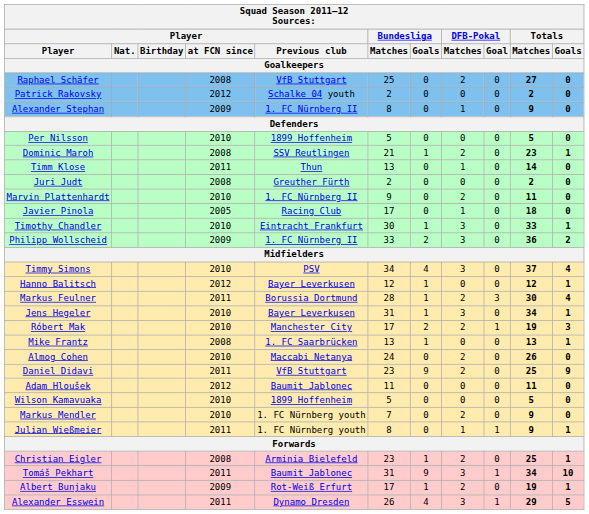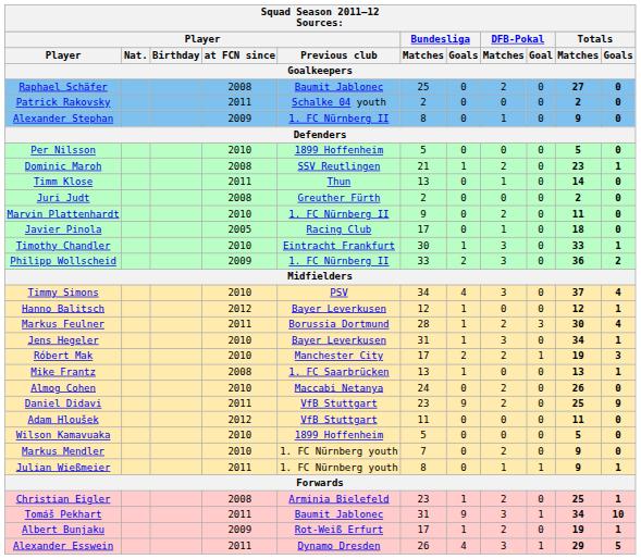 <table class="wikitable" style="font-size:95%">
 <tr style="text-align:center; background:#dcdcdc;">
 <th colspan="11">Squad Season 2011–12<br>Sources:</th>
 </tr>
 <tr style="text-align:center; background:#9c9c9c;">
 <th colspan="5">Player</th>
 <th colspan="2"><a href='#'>Bundesliga</a></th>
 <th colspan="2"><a href='#'>DFB-Pokal</a></th>
 <th colspan="2">Totals</th>
 </tr>
 <tr style="text-align:center; background:#dcdcdc;">
 <th>Player</th>
 <th>Nat.</th>
 <th>Birthday</th>
 <th>at FCN since</th>
 <th>Previous club</th>
 <th>Matches</th>
 <th>Goals</th>
 <th>Matches</th>
 <th>Goal</th>
 <th>Matches</th>
 <th>Goals</th>
 </tr>
 <tr style="text-align:center; background:#dcdcdc;">
 <th colspan="11">Goalkeepers</th>
 </tr>
 <tr style="text-align:center; background:#7ec0ee;">
 <td><a href='#'>Raphael Schäfer</a></td>
 <td></td>
 <td></td>
 <td>2008</td>
-<td><a href='#'>VfB Stuttgart</a></td>
+<td><a href='#'>Baumit Jablonec</a></td>
 <td>25</td>
 <td>0</td>
 <td>2</td>
 <td>0</td>
 <td><strong>27</strong></td>
 <td><strong>0</strong></td>
 </tr>
 <tr style="text-align:center; background:#7ec0ee;">
 <td><a href='#'>Patrick Rakovsky</a></td>
 <td></td>
 <td></td>
-<td>2012</td>
+<td>2011</td>
 <td><a href='#'>Schalke 04</a> youth</td>
 <td>2</td>
 <td>0</td>
 <td>0</td>
 <td>0</td>
 <td><strong>2</strong></td>
 <td><strong>0</strong></td>
 </tr>
 <tr style="text-align:center; background:#7ec0ee;">
 <td><a href='#'>Alexander Stephan</a></td>
 <td></td>
 <td></td>
 <td>2009</td>
 <td><a href='#'>1. FC Nürnberg II</a></td>
 <td>8</td>
 <td>0</td>
 <td>1</td>
 <td>0</td>
 <td><strong>9</strong></td>
 <td><strong>0</strong></td>
 </tr>
 <tr style="text-align:center; background:#dcdcdc;">
 <th colspan="11">Defenders</th>
 </tr>
 <tr style="text-align:center; background:#b9ffc5;">
 <td><a href='#'>Per Nilsson</a></td>
 <td></td>
 <td></td>
 <td>2010</td>
 <td><a href='#'>1899 Hoffenheim</a></td>
 <td>5</td>
 <td>0</td>
 <td>0</td>
 <td>0</td>
 <td><strong>5</strong></td>
 <td><strong>0</strong></td>
 </tr>
 <tr style="text-align:center; background:#b9ffc5;">
 <td><a href='#'>Dominic Maroh</a></td>
 <td></td>
 <td></td>
 <td>2008</td>
 <td><a href='#'>SSV Reutlingen</a></td>
 <td>21</td>
 <td>1</td>
 <td>2</td>
 <td>0</td>
 <td><strong>23</strong></td>
 <td><strong>1</strong></td>
 </tr>
 <tr style="text-align:center; background:#b9ffc5;">
 <td><a href='#'>Timm Klose</a></td>
 <td></td>
 <td></td>
 <td>2011</td>
 <td><a href='#'>Thun</a></td>
 <td>13</td>
 <td>0</td>
 <td>1</td>
 <td>0</td>
 <td><strong>14</strong></td>
 <td><strong>0</strong></td>
 </tr>
 <tr style="text-align:center; background:#b9ffc5;">
 <td><a href='#'>Juri Judt</a></td>
 <td></td>
 <td></td>
 <td>2008</td>
 <td><a href='#'>Greuther Fürth</a></td>
 <td>2</td>
 <td>0</td>
 <td>0</td>
 <td>0</td>
 <td><strong>2</strong></td>
 <td><strong>0</strong></td>
 </tr>
 <tr style="text-align:center; background:#b9ffc5;">
 <td><a href='#'>Marvin Plattenhardt</a></td>
 <td></td>
 <td></td>
 <td>2010</td>
 <td><a href='#'>1. FC Nürnberg II</a></td>
 <td>9</td>
 <td>0</td>
 <td>2</td>
 <td>0</td>
 <td><strong>11</strong></td>
 <td><strong>0</strong></td>
 </tr>
 <tr style="text-align:center; background:#b9ffc5;">
 <td><a href='#'>Javier Pinola</a></td>
 <td></td>
 <td></td>
 <td>2005</td>
 <td><a href='#'>Racing Club</a></td>
 <td>17</td>
 <td>0</td>
 <td>1</td>
 <td>0</td>
 <td><strong>18</strong></td>
 <td><strong>0</strong></td>
 </tr>
 <tr style="text-align:center; background:#b9ffc5;">
 <td><a href='#'>Timothy Chandler</a></td>
 <td></td>
 <td></td>
 <td>2010</td>
 <td><a href='#'>Eintracht Frankfurt</a></td>
 <td>30</td>
 <td>1</td>
 <td>3</td>
 <td>0</td>
 <td><strong>33</strong></td>
 <td><strong>1</strong></td>
 </tr>
 <tr style="text-align:center; background:#b9ffc5;">
 <td><a href='#'>Philipp Wollscheid</a></td>
 <td></td>
 <td></td>
 <td>2009</td>
 <td><a href='#'>1. FC Nürnberg II</a></td>
 <td>33</td>
 <td>2</td>
 <td>3</td>
 <td>0</td>
 <td><strong>36</strong></td>
 <td><strong>2</strong></td>
 </tr>
 <tr style="text-align:center; background:#dcdcdc;">
 <th colspan="11">Midfielders</th>
 </tr>
 <tr style="text-align:center; background:#ffebad;">
 <td><a href='#'>Timmy Simons</a></td>
 <td></td>
 <td></td>
 <td>2010</td>
 <td><a href='#'>PSV</a></td>
 <td>34</td>
 <td>4</td>
 <td>3</td>
 <td>0</td>
 <td><strong>37</strong></td>
 <td><strong>4</strong></td>
 </tr>
 <tr style="text-align:center; background:#ffebad;">
 <td><a href='#'>Hanno Balitsch</a></td>
 <td></td>
 <td></td>
 <td>2012</td>
 <td><a href='#'>Bayer Leverkusen</a></td>
 <td>12</td>
 <td>1</td>
 <td>0</td>
 <td>0</td>
 <td><strong>12</strong></td>
 <td><strong>1</strong></td>
 </tr>
 <tr style="text-align:center; background:#ffebad;">
 <td><a href='#'>Markus Feulner</a></td>
 <td></td>
 <td></td>
 <td>2011</td>
 <td><a href='#'>Borussia Dortmund</a></td>
 <td>28</td>
 <td>1</td>
 <td>2</td>
 <td>3</td>
 <td><strong>30</strong></td>
 <td><strong>4</strong></td>
 </tr>
 <tr style="text-align:center; background:#ffebad;">
 <td><a href='#'>Jens Hegeler</a></td>
 <td></td>
 <td></td>
 <td>2010</td>
 <td><a href='#'>Bayer Leverkusen</a></td>
 <td>31</td>
 <td>1</td>
 <td>3</td>
 <td>0</td>
 <td><strong>34</strong></td>
 <td><strong>1</strong></td>
 </tr>
 <tr style="text-align:center; background:#ffebad;">
 <td><a href='#'>Róbert Mak</a></td>
 <td></td>
 <td></td>
 <td>2010</td>
 <td><a href='#'>Manchester City</a></td>
 <td>17</td>
 <td>2</td>
 <td>2</td>
 <td>1</td>
 <td><strong>19</strong></td>
 <td><strong>3</strong></td>
 </tr>
 <tr style="text-align:center; background:#ffebad;">
 <td><a href='#'>Mike Frantz</a></td>
 <td></td>
 <td></td>
 <td>2008</td>
 <td><a href='#'>1. FC Saarbrücken</a></td>
 <td>13</td>
 <td>1</td>
 <td>0</td>
 <td>0</td>
 <td><strong>13</strong></td>
 <td><strong>1</strong></td>
 </tr>
 <tr style="text-align:center; background:#ffebad;">
 <td><a href='#'>Almog Cohen</a></td>
 <td></td>
 <td></td>
 <td>2010</td>
 <td><a href='#'>Maccabi Netanya</a></td>
 <td>24</td>
 <td>0</td>
 <td>2</td>
 <td>0</td>
 <td><strong>26</strong></td>
 <td><strong>0</strong></td>
 </tr>
 <tr style="text-align:center; background:#ffebad;">
 <td><a href='#'>Daniel Didavi</a></td>
 <td></td>
 <td></td>
 <td>2011</td>
 <td><a href='#'>VfB Stuttgart</a></td>
 <td>23</td>
 <td>9</td>
 <td>2</td>
 <td>0</td>
 <td><strong>25</strong></td>
 <td><strong>9</strong></td>
 </tr>
 <tr style="text-align:center; background:#ffebad;">
 <td><a href='#'>Adam Hloušek</a></td>
 <td></td>
 <td></td>
 <td>2012</td>
-<td><a href='#'>Baumit Jablonec</a></td>
+<td><a href='#'>VfB Stuttgart</a></td>
 <td>11</td>
 <td>0</td>
 <td>0</td>
 <td>0</td>
 <td><strong>11</strong></td>
 <td><strong>0</strong></td>
 </tr>
 <tr style="text-align:center; background:#ffebad;">
 <td><a href='#'>Wilson Kamavuaka</a></td>
 <td></td>
 <td></td>
 <td>2010</td>
 <td><a href='#'>1899 Hoffenheim</a></td>
 <td>5</td>
 <td>0</td>
 <td>0</td>
 <td>0</td>
 <td><strong>5</strong></td>
 <td><strong>0</strong></td>
 </tr>
 <tr style="text-align:center; background:#ffebad;">
 <td><a href='#'>Markus Mendler</a></td>
 <td></td>
 <td></td>
 <td>2010</td>
 <td>1. FC Nürnberg youth</td>
 <td>7</td>
 <td>0</td>
 <td>2</td>
 <td>0</td>
 <td><strong>9</strong></td>
 <td><strong>0</strong></td>
 </tr>
 <tr style="text-align:center; background:#ffebad;">
 <td><a href='#'>Julian Wießmeier</a></td>
 <td></td>
 <td></td>
 <td>2011</td>
 <td>1. FC Nürnberg youth</td>
 <td>8</td>
 <td>0</td>
 <td>1</td>
 <td>1</td>
 <td><strong>9</strong></td>
 <td><strong>1</strong></td>
 </tr>
 <tr style="text-align:center; background:#dcdcdc;">
 <th colspan="11">Forwards</th>
 </tr>
 <tr style="text-align:center; background:#ffcbcb;">
 <td><a href='#'>Christian Eigler</a></td>
 <td></td>
 <td></td>
 <td>2008</td>
 <td><a href='#'>Arminia Bielefeld</a></td>
 <td>23</td>
 <td>1</td>
 <td>2</td>
 <td>0</td>
 <td><strong>25</strong></td>
 <td><strong>1</strong></td>
 </tr>
 <tr style="text-align:center; background:#ffcbcb;">
 <td><a href='#'>Tomáš Pekhart</a></td>
 <td></td>
 <td></td>
 <td>2011</td>
 <td><a href='#'>Baumit Jablonec</a></td>
 <td>31</td>
 <td>9</td>
 <td>3</td>
 <td>1</td>
 <td><strong>34</strong></td>
 <td><strong>10</strong></td>
 </tr>
 <tr style="text-align:center; background:#ffcbcb;">
 <td><a href='#'>Albert Bunjaku</a></td>
 <td></td>
 <td></td>
 <td>2009</td>
 <td><a href='#'>Rot-Weiß Erfurt</a></td>
 <td>17</td>
 <td>1</td>
 <td>2</td>
 <td>0</td>
 <td><strong>19</strong></td>
 <td><strong>1</strong></td>
 </tr>
 <tr style="text-align:center; background:#ffcbcb;">
 <td><a href='#'>Alexander Esswein</a></td>
 <td></td>
 <td></td>
 <td>2011</td>
 <td><a href='#'>Dynamo Dresden</a></td>
 <td>26</td>
 <td>4</td>
 <td>3</td>
 <td>1</td>
 <td><strong>29</strong></td>
 <td><strong>5</strong></td>
 </tr>
 </table>
